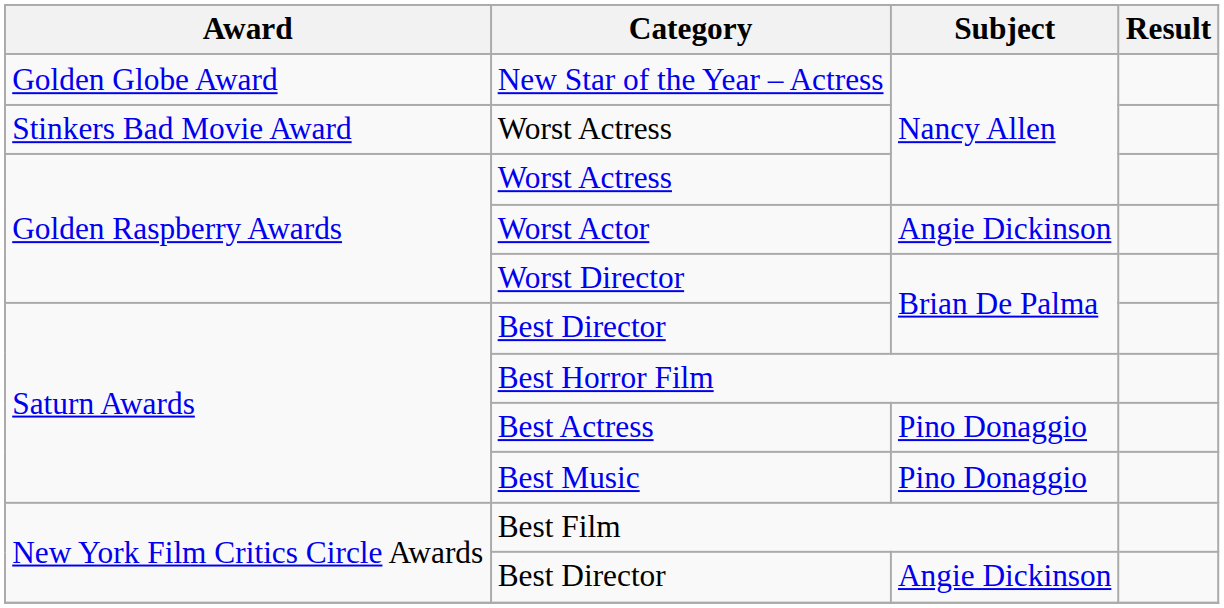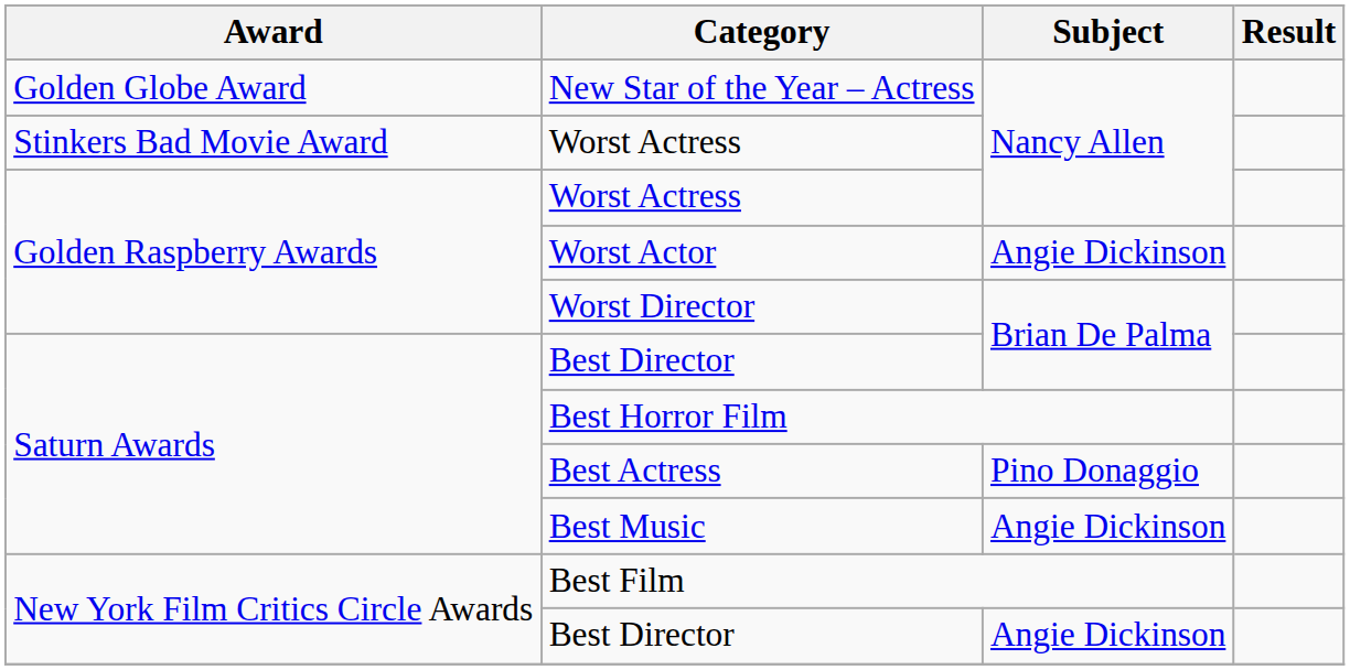 <table class="wikitable">
 <tr>
 <th>Award</th>
 <th>Category</th>
 <th>Subject</th>
 <th>Result</th>
 </tr>
 <tr>
 <td><a href='#'>Golden Globe Award</a></td>
 <td><a href='#'>New Star of the Year – Actress</a></td>
 <td rowspan=3><a href='#'>Nancy Allen</a></td>
 <td></td>
 </tr>
 <tr>
 <td><a href='#'>Stinkers Bad Movie Award</a></td>
 <td>Worst Actress</td>
 <td></td>
 </tr>
 <tr>
 <td rowspan=3><a href='#'>Golden Raspberry Awards</a></td>
 <td><a href='#'>Worst Actress</a></td>
 <td></td>
 </tr>
 <tr>
 <td><a href='#'>Worst Actor</a></td>
 <td><a href='#'>Angie Dickinson</a></td>
 <td></td>
 </tr>
 <tr>
 <td><a href='#'>Worst Director</a></td>
 <td rowspan=2><a href='#'>Brian De Palma</a></td>
 <td></td>
 </tr>
 <tr>
 <td rowspan=4><a href='#'>Saturn Awards</a></td>
 <td><a href='#'>Best Director</a></td>
 <td></td>
 </tr>
 <tr>
 <td colspan=2><a href='#'>Best Horror Film</a></td>
 <td></td>
 </tr>
 <tr>
 <td><a href='#'>Best Actress</a></td>
 <td><a href='#'>Pino Donaggio</a></td>
 <td></td>
 </tr>
 <tr>
 <td><a href='#'>Best Music</a></td>
-<td><a href='#'>Pino Donaggio</a></td>
+<td><a href='#'>Angie Dickinson</a></td>
 <td></td>
 </tr>
 <tr>
 <td rowspan=2><a href='#'>New York Film Critics Circle</a> Awards</td>
 <td colspan=2>Best Film</td>
 <td></td>
 </tr>
 <tr>
 <td>Best Director</td>
 <td><a href='#'>Angie Dickinson</a></td>
 <td></td>
 </tr>
 <tr>
 </tr>
 </table>
